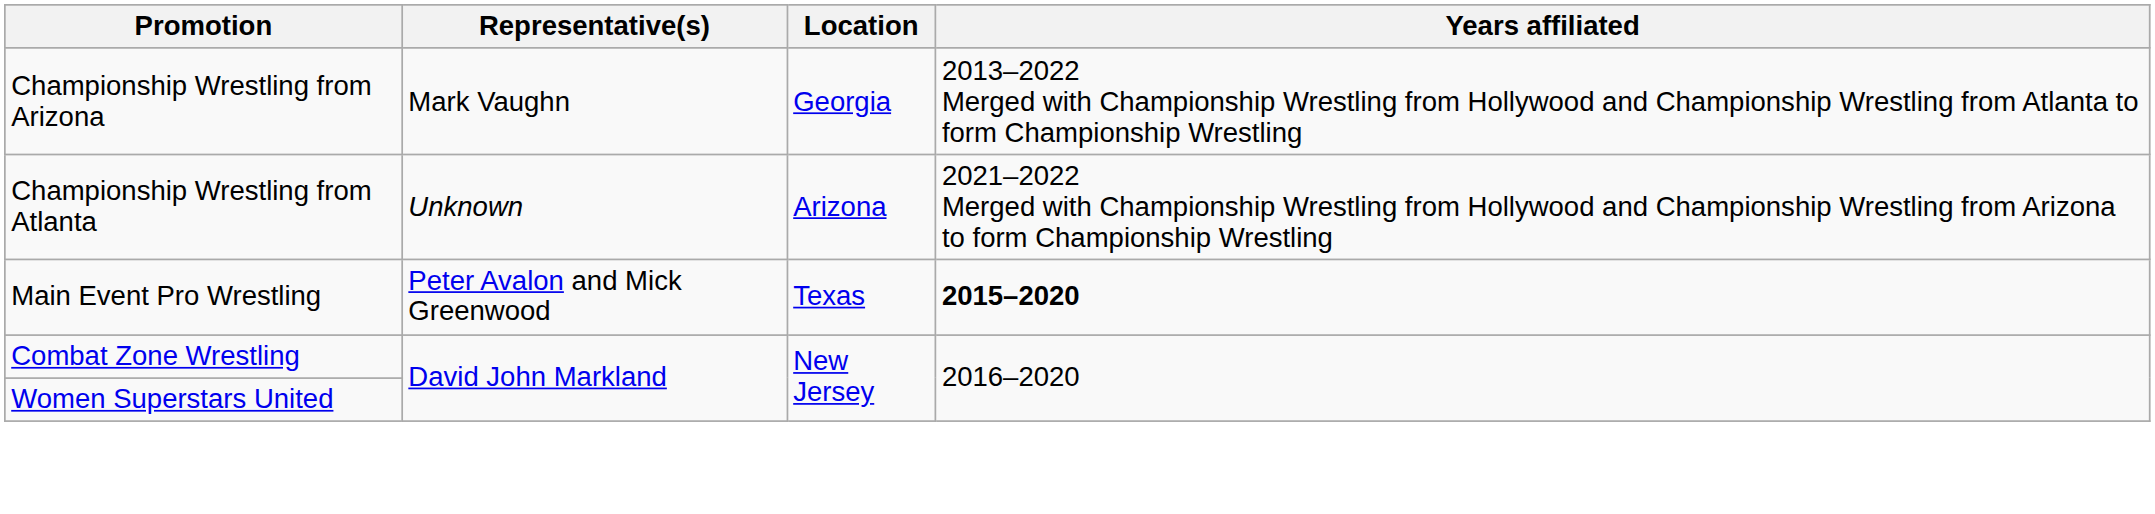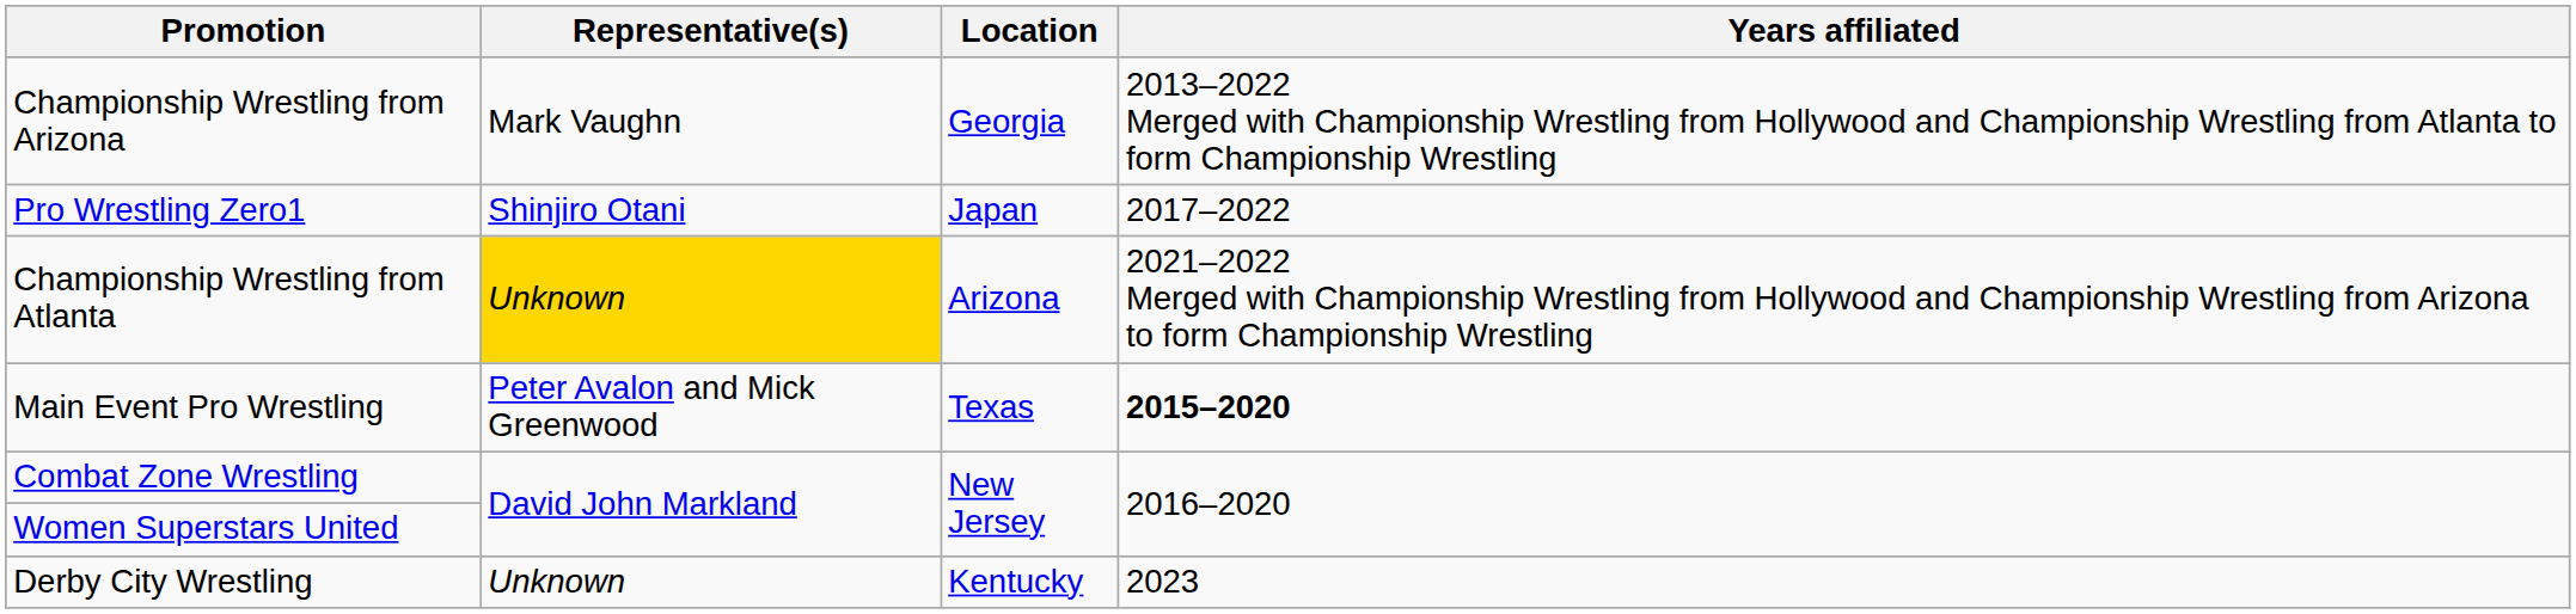 <table class="wikitable">
 <tr>
 <th>Promotion</th>
 <th>Representative(s)</th>
 <th>Location</th>
 <th>Years affiliated</th>
 </tr>
 <tr>
 <td>Championship Wrestling from Arizona</td>
 <td>Mark Vaughn</td>
 <td><a href='#'>Georgia</a></td>
 <td>2013–2022<br>Merged with Championship Wrestling from Hollywood and Championship Wrestling from Atlanta to form Championship Wrestling</td>
 </tr>
 <tr>
+<td><a href='#'>Pro Wrestling Zero1</a></td>
+<td><a href='#'>Shinjiro Otani</a></td>
+<td><a href='#'>Japan</a></td>
+<td>2017–2022</td>
+</tr>
+<tr>
 <td>Championship Wrestling from Atlanta</td>
-<td><em>Unknown</em></td>
+<td style="background: gold;"><em>Unknown</em></td>
 <td><a href='#'>Arizona</a></td>
 <td>2021–2022<br>Merged with Championship Wrestling from Hollywood and Championship Wrestling from Arizona to form Championship Wrestling</td>
 </tr>
 <tr>
 <td>Main Event Pro Wrestling</td>
 <td><a href='#'>Peter Avalon</a> and Mick Greenwood</td>
 <td><a href='#'>Texas</a></td>
 <td><strong>2015–2020</strong></td>
 </tr>
 <tr>
 <td><a href='#'>Combat Zone Wrestling</a></td>
 <td rowspan="2"><a href='#'>David John Markland</a></td>
 <td rowspan="2"><a href='#'>New Jersey</a></td>
 <td rowspan="2">2016–2020</td>
 </tr>
 <tr>
 <td><a href='#'>Women Superstars United</a></td>
 </tr>
+<tr>
+<td>Derby City Wrestling</td>
+<td><em>Unknown</em></td>
+<td><a href='#'>Kentucky</a></td>
+<td>2023</td>
+</tr>
 </table>
